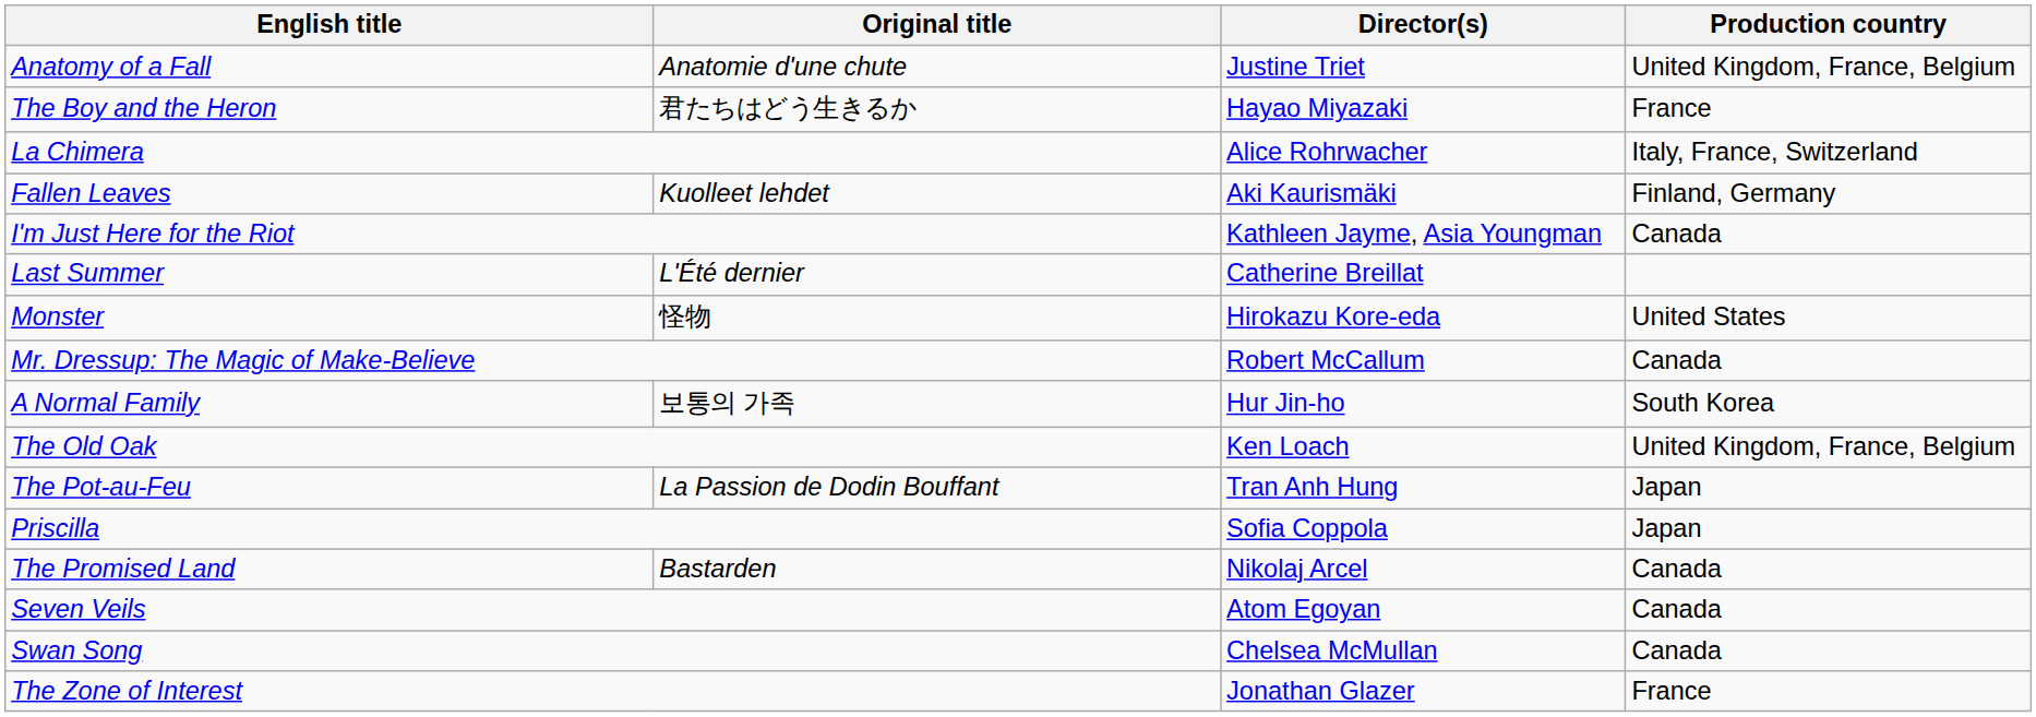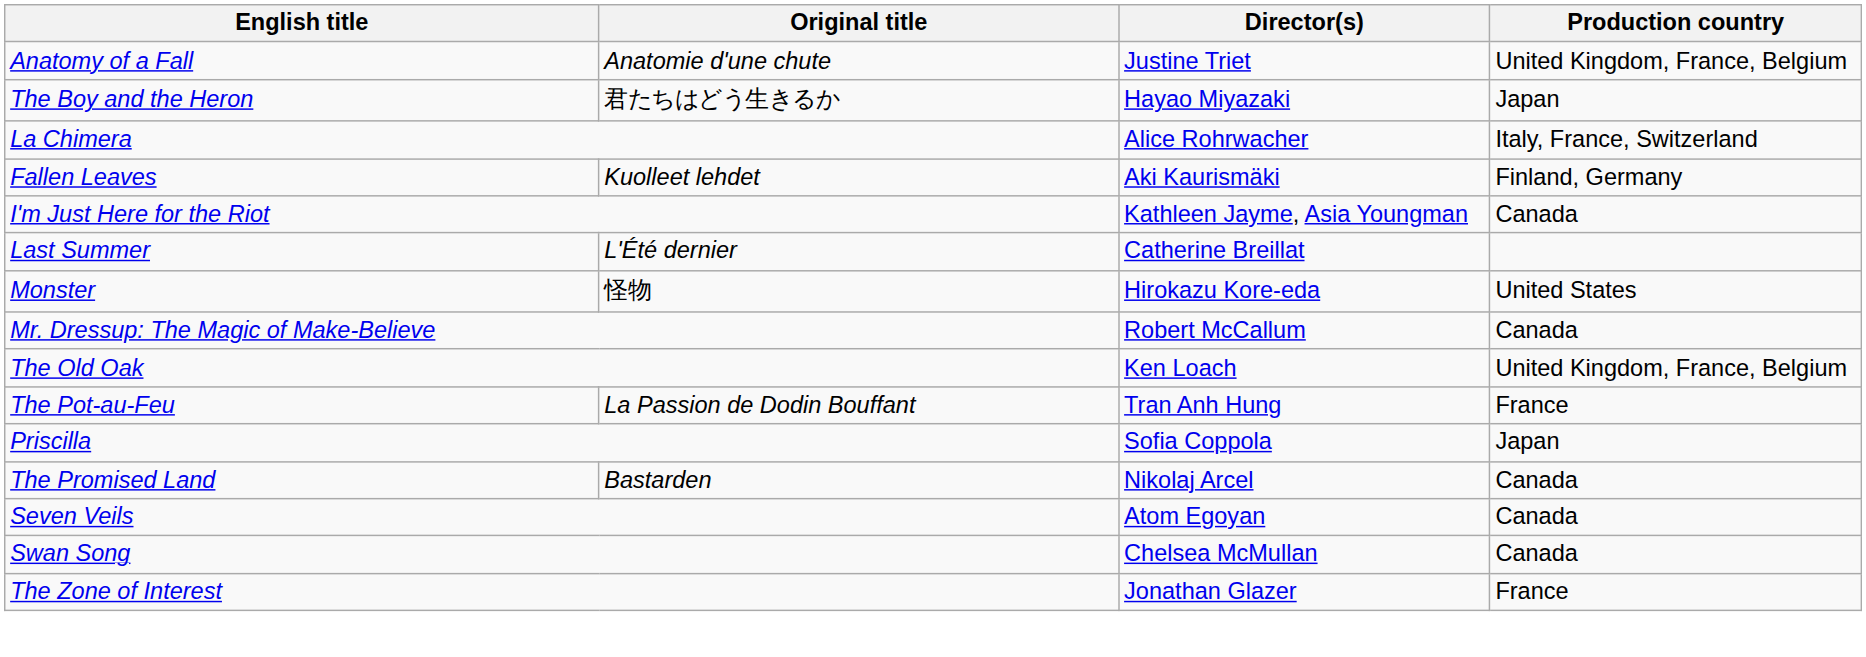 <table class="sortable wikitable" width="100%" cellpadding="5">
 <tr>
 <th scope="col" width="32%">English title</th>
 <th scope="col" width="28%">Original title</th>
 <th scope="col" width="20%">Director(s)</th>
 <th scope="col" width="20%">Production country</th>
 </tr>
 <tr>
 <td><em><a href='#'>Anatomy of a Fall</a></em></td>
 <td><em>Anatomie d'une chute</em></td>
 <td><a href='#'>Justine Triet</a></td>
 <td>United Kingdom, France, Belgium</td>
 </tr>
 <tr>
 <td><em><a href='#'>The Boy and the Heron</a></em></td>
 <td>君たちはどう生きるか</td>
 <td><a href='#'>Hayao Miyazaki</a></td>
-<td>France</td>
+<td>Japan</td>
 </tr>
 <tr>
 <td colspan=2><em><a href='#'>La Chimera</a></em></td>
 <td><a href='#'>Alice Rohrwacher</a></td>
 <td>Italy, France, Switzerland</td>
 </tr>
 <tr>
 <td><em><a href='#'>Fallen Leaves</a></em></td>
 <td><em>Kuolleet lehdet</em></td>
 <td><a href='#'>Aki Kaurismäki</a></td>
 <td>Finland, Germany</td>
 </tr>
 <tr>
 <td colspan=2><em><a href='#'>I'm Just Here for the Riot</a></em></td>
 <td><a href='#'>Kathleen Jayme</a>, <a href='#'>Asia Youngman</a></td>
 <td>Canada</td>
 </tr>
 <tr>
 <td><em><a href='#'>Last Summer</a></em></td>
 <td><em>L'Été dernier</em></td>
 <td><a href='#'>Catherine Breillat</a></td>
 </tr>
 <tr>
 <td><em><a href='#'>Monster</a></em></td>
 <td>怪物</td>
 <td><a href='#'>Hirokazu Kore-eda</a></td>
 <td>United States</td>
 </tr>
 <tr>
 <td colspan=2><em><a href='#'>Mr. Dressup: The Magic of Make-Believe</a></em></td>
 <td><a href='#'>Robert McCallum</a></td>
 <td>Canada</td>
 </tr>
 <tr>
-<td><em><a href='#'>A Normal Family</a></em></td>
-<td>보통의 가족</td>
-<td><a href='#'>Hur Jin-ho</a></td>
-<td>South Korea</td>
-</tr>
-<tr>
 <td colspan=2><em><a href='#'>The Old Oak</a></em></td>
 <td><a href='#'>Ken Loach</a></td>
 <td>United Kingdom, France, Belgium</td>
 </tr>
 <tr>
 <td><em><a href='#'>The Pot-au-Feu</a></em></td>
 <td><em>La Passion de Dodin Bouffant</em></td>
 <td><a href='#'>Tran Anh Hung</a></td>
-<td>Japan</td>
+<td>France</td>
 </tr>
 <tr>
 <td colspan=2><em><a href='#'>Priscilla</a></em></td>
 <td><a href='#'>Sofia Coppola</a></td>
 <td>Japan</td>
 </tr>
 <tr>
 <td><em><a href='#'>The Promised Land</a></em></td>
 <td><em>Bastarden</em></td>
 <td><a href='#'>Nikolaj Arcel</a></td>
 <td>Canada</td>
 </tr>
 <tr>
 <td colspan=2><em><a href='#'>Seven Veils</a></em></td>
 <td><a href='#'>Atom Egoyan</a></td>
 <td>Canada</td>
 </tr>
 <tr>
 <td colspan=2><em><a href='#'>Swan Song</a></em></td>
 <td><a href='#'>Chelsea McMullan</a></td>
 <td>Canada</td>
 </tr>
 <tr>
 <td colspan=2><em><a href='#'>The Zone of Interest</a></em></td>
 <td><a href='#'>Jonathan Glazer</a></td>
 <td>France</td>
 </tr>
 </table>
